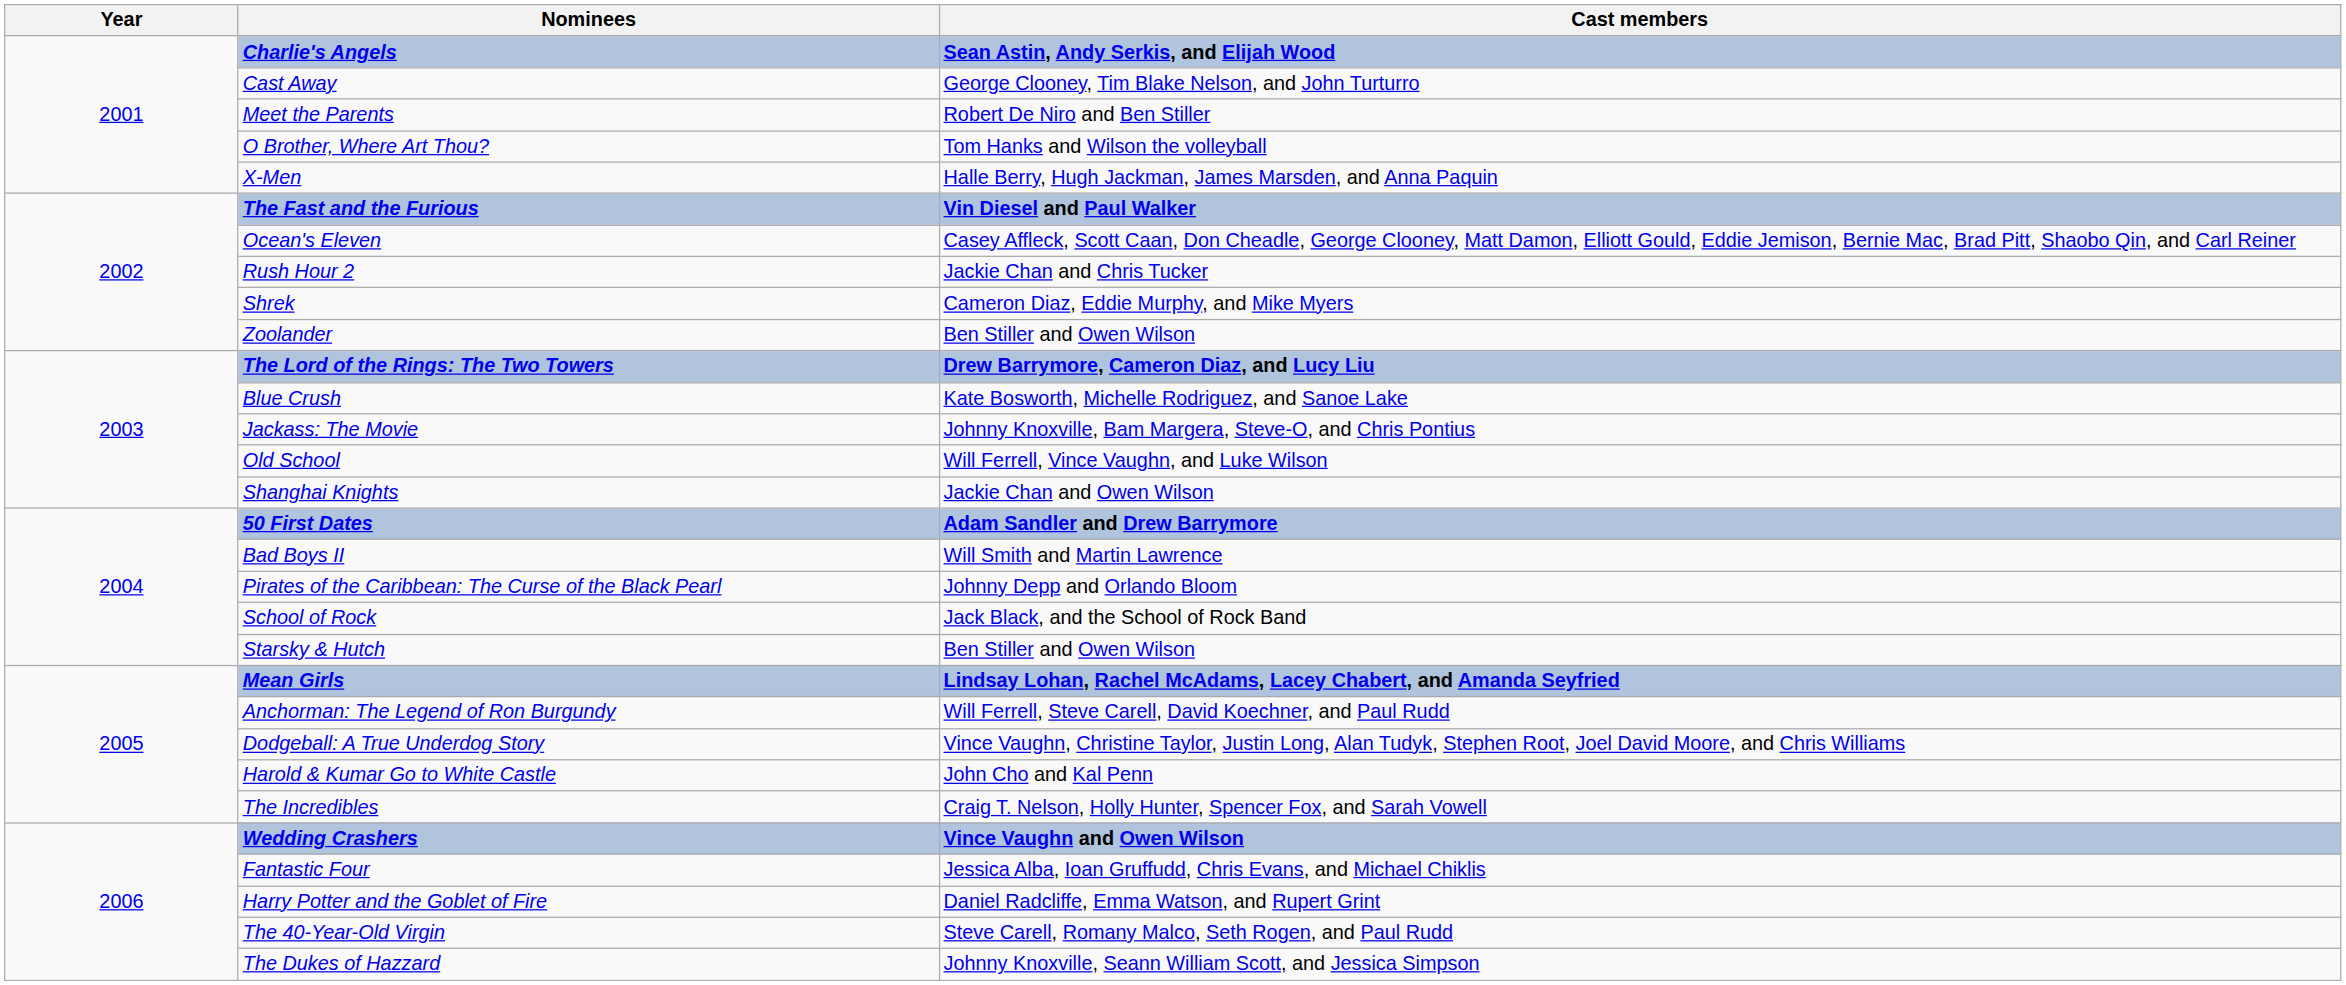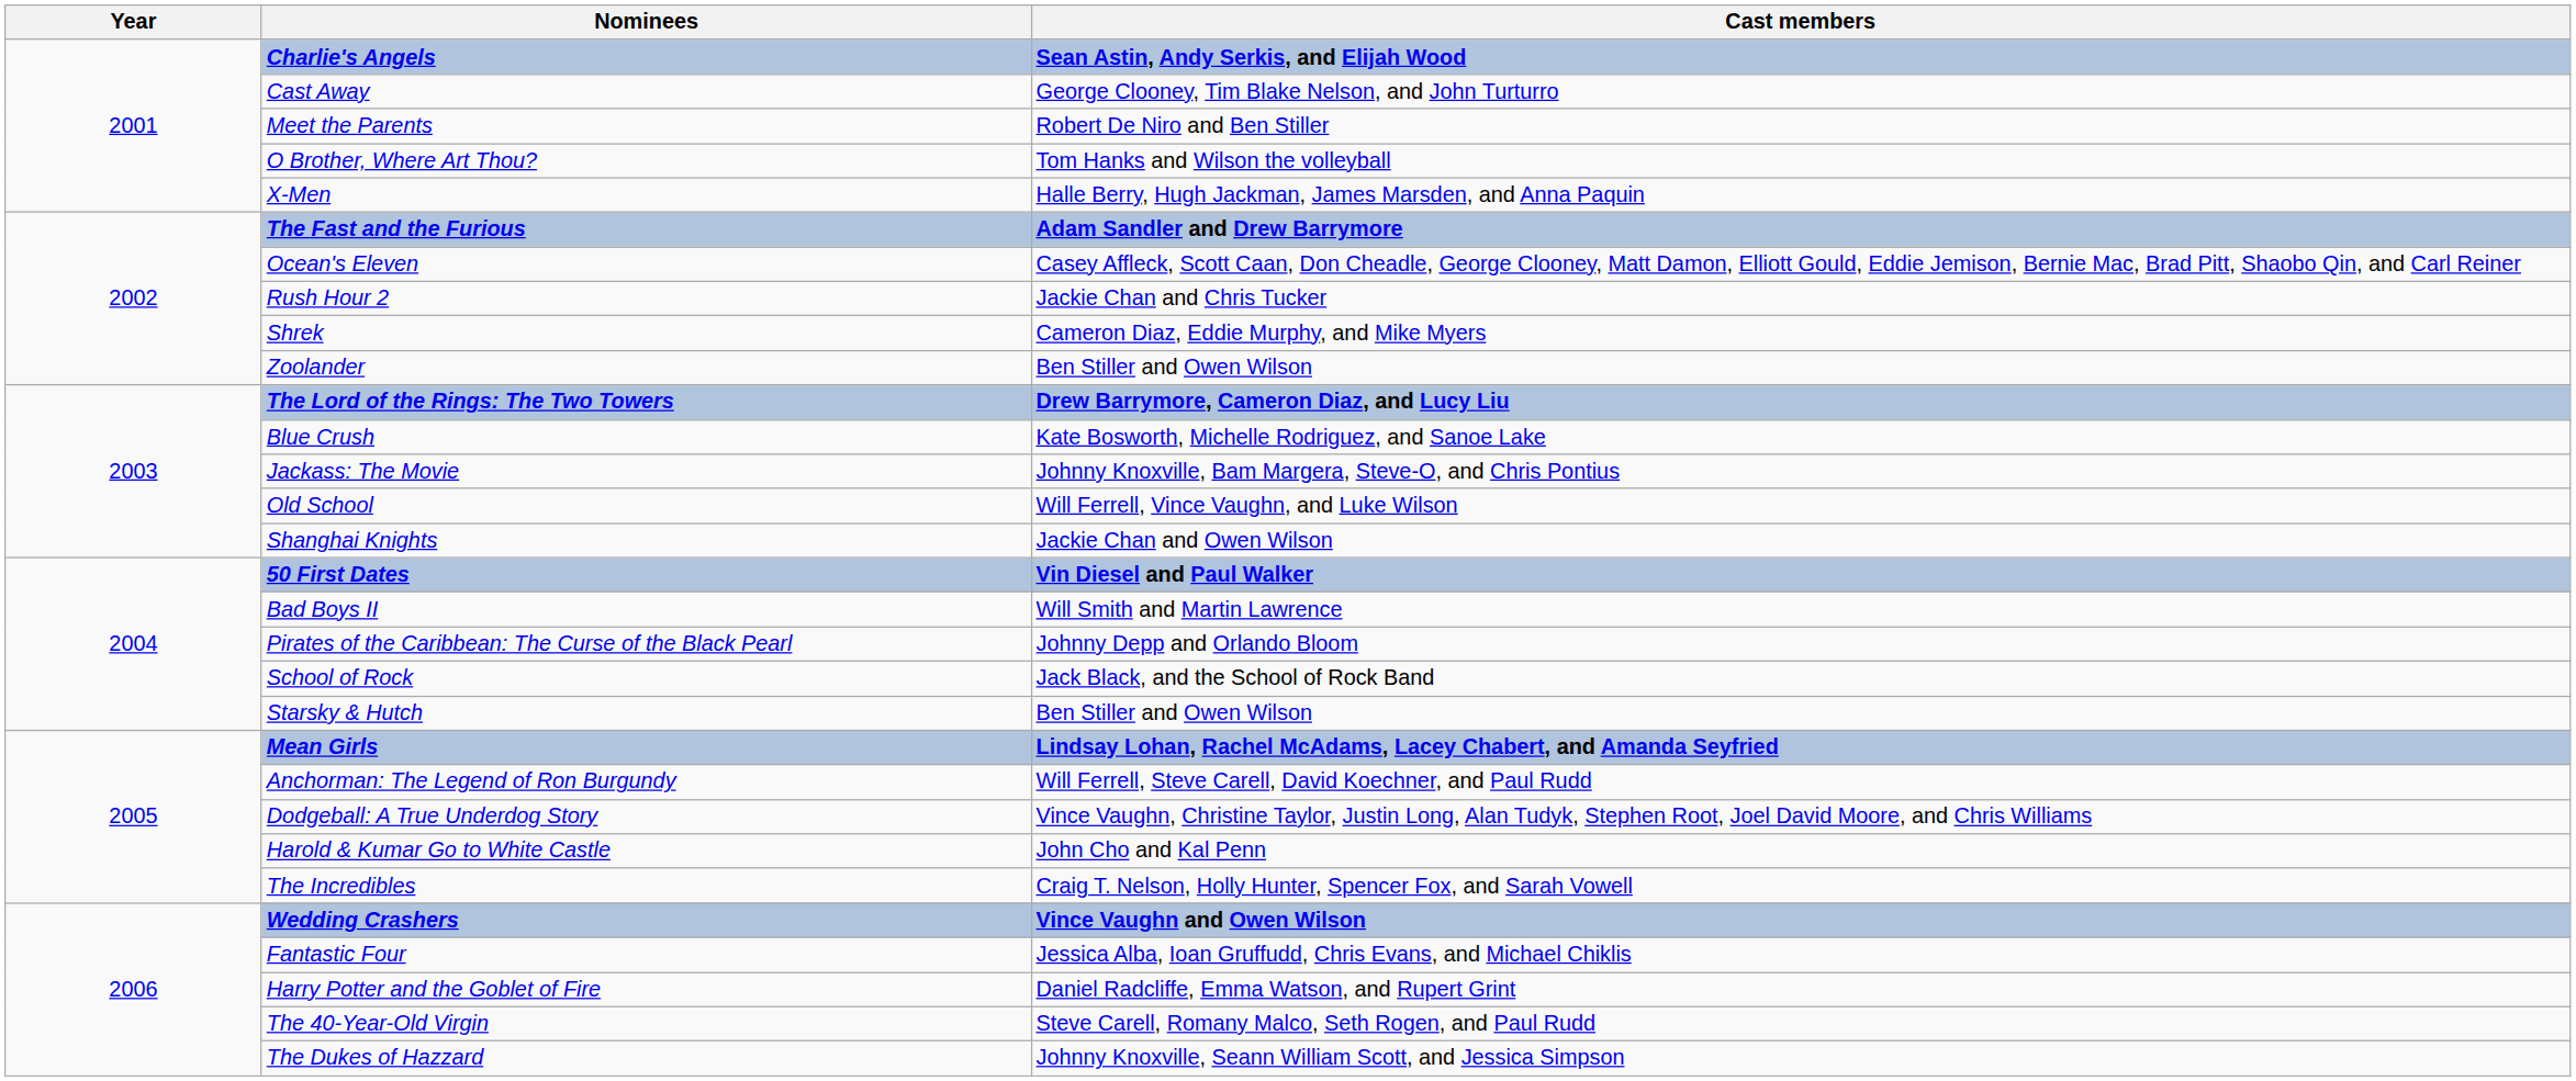 <table class="wikitable" width="95%" cellpadding="5">
 <tr>
 <th width="10%">Year</th>
 <th width="30%">Nominees</th>
 <th width="60%">Cast members</th>
 </tr>
 <tr>
 <td rowspan="5" align="center"><a href='#'>2001</a></td>
 <td style="background:#B0C4DE;"><strong><em><a href='#'>Charlie's Angels</a></em></strong></td>
 <td style="background:#B0C4DE;"><strong><a href='#'>Sean Astin</a>, <a href='#'>Andy Serkis</a>, and <a href='#'>Elijah Wood</a></strong></td>
 </tr>
 <tr>
 <td><em><a href='#'>Cast Away</a></em></td>
 <td><a href='#'>George Clooney</a>, <a href='#'>Tim Blake Nelson</a>, and <a href='#'>John Turturro</a></td>
 </tr>
 <tr>
 <td><em><a href='#'>Meet the Parents</a></em></td>
 <td><a href='#'>Robert De Niro</a> and <a href='#'>Ben Stiller</a></td>
 </tr>
 <tr>
 <td><em><a href='#'>O Brother, Where Art Thou?</a></em></td>
 <td><a href='#'>Tom Hanks</a> and <a href='#'>Wilson the volleyball</a></td>
 </tr>
 <tr>
 <td><em><a href='#'>X-Men</a></em></td>
 <td><a href='#'>Halle Berry</a>, <a href='#'>Hugh Jackman</a>, <a href='#'>James Marsden</a>, and <a href='#'>Anna Paquin</a></td>
 </tr>
 <tr>
 <td rowspan="5" align="center"><a href='#'>2002</a></td>
 <td style="background:#B0C4DE;"><strong><em><a href='#'>The Fast and the Furious</a></em></strong></td>
-<td style="background:#B0C4DE;"><strong><a href='#'>Vin Diesel</a> and <a href='#'>Paul Walker</a></strong></td>
+<td style="background:#B0C4DE;"><strong><a href='#'>Adam Sandler</a> and <a href='#'>Drew Barrymore</a></strong></td>
 </tr>
 <tr>
 <td><em><a href='#'>Ocean's Eleven</a></em></td>
 <td><a href='#'>Casey Affleck</a>, <a href='#'>Scott Caan</a>, <a href='#'>Don Cheadle</a>, <a href='#'>George Clooney</a>, <a href='#'>Matt Damon</a>, <a href='#'>Elliott Gould</a>, <a href='#'>Eddie Jemison</a>, <a href='#'>Bernie Mac</a>, <a href='#'>Brad Pitt</a>, <a href='#'>Shaobo Qin</a>, and <a href='#'>Carl Reiner</a></td>
 </tr>
 <tr>
 <td><em><a href='#'>Rush Hour 2</a></em></td>
 <td><a href='#'>Jackie Chan</a> and <a href='#'>Chris Tucker</a></td>
 </tr>
 <tr>
 <td><em><a href='#'>Shrek</a></em></td>
 <td><a href='#'>Cameron Diaz</a>, <a href='#'>Eddie Murphy</a>, and <a href='#'>Mike Myers</a></td>
 </tr>
 <tr>
 <td><em><a href='#'>Zoolander</a></em></td>
 <td><a href='#'>Ben Stiller</a> and <a href='#'>Owen Wilson</a></td>
 </tr>
 <tr>
 <td rowspan="5" align="center"><a href='#'>2003</a></td>
 <td style="background:#B0C4DE;"><strong><em><a href='#'>The Lord of the Rings: The Two Towers</a></em></strong></td>
 <td style="background:#B0C4DE;"><strong><a href='#'>Drew Barrymore</a>, <a href='#'>Cameron Diaz</a>, and <a href='#'>Lucy Liu</a></strong></td>
 </tr>
 <tr>
 <td><em><a href='#'>Blue Crush</a></em></td>
 <td><a href='#'>Kate Bosworth</a>, <a href='#'>Michelle Rodriguez</a>, and <a href='#'>Sanoe Lake</a></td>
 </tr>
 <tr>
 <td><em><a href='#'>Jackass: The Movie</a></em></td>
 <td><a href='#'>Johnny Knoxville</a>, <a href='#'>Bam Margera</a>, <a href='#'>Steve-O</a>, and <a href='#'>Chris Pontius</a></td>
 </tr>
 <tr>
 <td><em><a href='#'>Old School</a></em></td>
 <td><a href='#'>Will Ferrell</a>, <a href='#'>Vince Vaughn</a>, and <a href='#'>Luke Wilson</a></td>
 </tr>
 <tr>
 <td><em><a href='#'>Shanghai Knights</a></em></td>
 <td><a href='#'>Jackie Chan</a> and <a href='#'>Owen Wilson</a></td>
 </tr>
 <tr>
 <td rowspan="5" align="center"><a href='#'>2004</a></td>
 <td style="background:#B0C4DE;"><strong><em><a href='#'>50 First Dates</a></em></strong></td>
-<td style="background:#B0C4DE;"><strong><a href='#'>Adam Sandler</a> and <a href='#'>Drew Barrymore</a></strong></td>
+<td style="background:#B0C4DE;"><strong><a href='#'>Vin Diesel</a> and <a href='#'>Paul Walker</a></strong></td>
 </tr>
 <tr>
 <td><em><a href='#'>Bad Boys II</a></em></td>
 <td><a href='#'>Will Smith</a> and <a href='#'>Martin Lawrence</a></td>
 </tr>
 <tr>
 <td><em><a href='#'>Pirates of the Caribbean: The Curse of the Black Pearl</a></em></td>
 <td><a href='#'>Johnny Depp</a> and <a href='#'>Orlando Bloom</a></td>
 </tr>
 <tr>
 <td><em><a href='#'>School of Rock</a></em></td>
 <td><a href='#'>Jack Black</a>, and the School of Rock Band</td>
 </tr>
 <tr>
 <td><em><a href='#'>Starsky & Hutch</a></em></td>
 <td><a href='#'>Ben Stiller</a> and <a href='#'>Owen Wilson</a></td>
 </tr>
 <tr>
 <td rowspan="5" align="center"><a href='#'>2005</a></td>
 <td style="background:#B0C4DE;"><strong><em><a href='#'>Mean Girls</a></em></strong></td>
 <td style="background:#B0C4DE;"><strong><a href='#'>Lindsay Lohan</a>, <a href='#'>Rachel McAdams</a>, <a href='#'>Lacey Chabert</a>, and <a href='#'>Amanda Seyfried</a></strong></td>
 </tr>
 <tr>
 <td><em><a href='#'>Anchorman: The Legend of Ron Burgundy</a></em></td>
 <td><a href='#'>Will Ferrell</a>, <a href='#'>Steve Carell</a>, <a href='#'>David Koechner</a>, and <a href='#'>Paul Rudd</a></td>
 </tr>
 <tr>
 <td><em><a href='#'>Dodgeball: A True Underdog Story</a></em></td>
 <td><a href='#'>Vince Vaughn</a>, <a href='#'>Christine Taylor</a>, <a href='#'>Justin Long</a>, <a href='#'>Alan Tudyk</a>, <a href='#'>Stephen Root</a>, <a href='#'>Joel David Moore</a>, and <a href='#'>Chris Williams</a></td>
 </tr>
 <tr>
 <td><em><a href='#'>Harold & Kumar Go to White Castle</a></em></td>
 <td><a href='#'>John Cho</a> and <a href='#'>Kal Penn</a></td>
 </tr>
 <tr>
 <td><em><a href='#'>The Incredibles</a></em></td>
 <td><a href='#'>Craig T. Nelson</a>, <a href='#'>Holly Hunter</a>, <a href='#'>Spencer Fox</a>, and <a href='#'>Sarah Vowell</a></td>
 </tr>
 <tr>
 <td rowspan="5" align="center"><a href='#'>2006</a></td>
 <td style="background:#B0C4DE;"><strong><em><a href='#'>Wedding Crashers</a></em></strong></td>
 <td style="background:#B0C4DE;"><strong><a href='#'>Vince Vaughn</a> and <a href='#'>Owen Wilson</a></strong></td>
 </tr>
 <tr>
 <td><em><a href='#'>Fantastic Four</a></em></td>
 <td><a href='#'>Jessica Alba</a>, <a href='#'>Ioan Gruffudd</a>, <a href='#'>Chris Evans</a>, and <a href='#'>Michael Chiklis</a></td>
 </tr>
 <tr>
 <td><em><a href='#'>Harry Potter and the Goblet of Fire</a></em></td>
 <td><a href='#'>Daniel Radcliffe</a>, <a href='#'>Emma Watson</a>, and <a href='#'>Rupert Grint</a></td>
 </tr>
 <tr>
 <td><em><a href='#'>The 40-Year-Old Virgin</a></em></td>
 <td><a href='#'>Steve Carell</a>, <a href='#'>Romany Malco</a>, <a href='#'>Seth Rogen</a>, and <a href='#'>Paul Rudd</a></td>
 </tr>
 <tr>
 <td><em><a href='#'>The Dukes of Hazzard</a></em></td>
 <td><a href='#'>Johnny Knoxville</a>, <a href='#'>Seann William Scott</a>, and <a href='#'>Jessica Simpson</a></td>
 </tr>
 </table>
